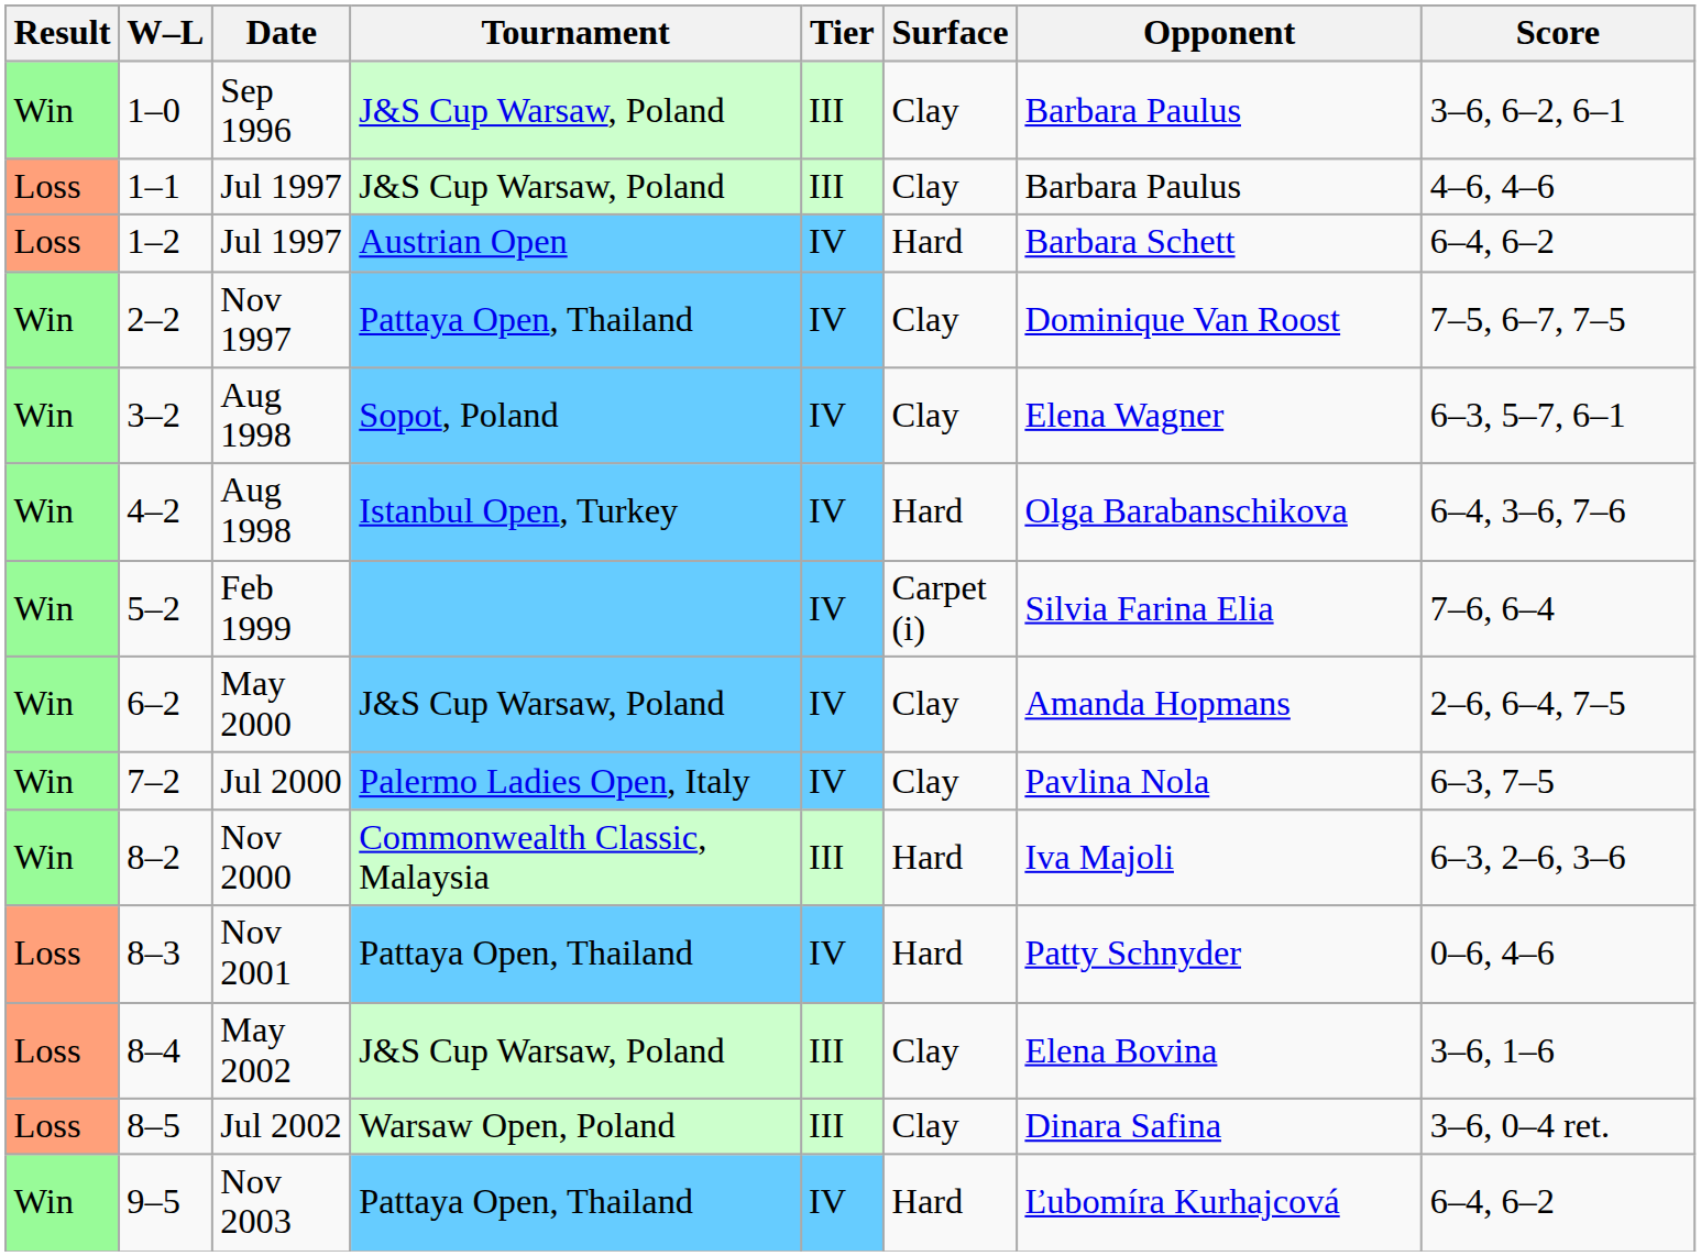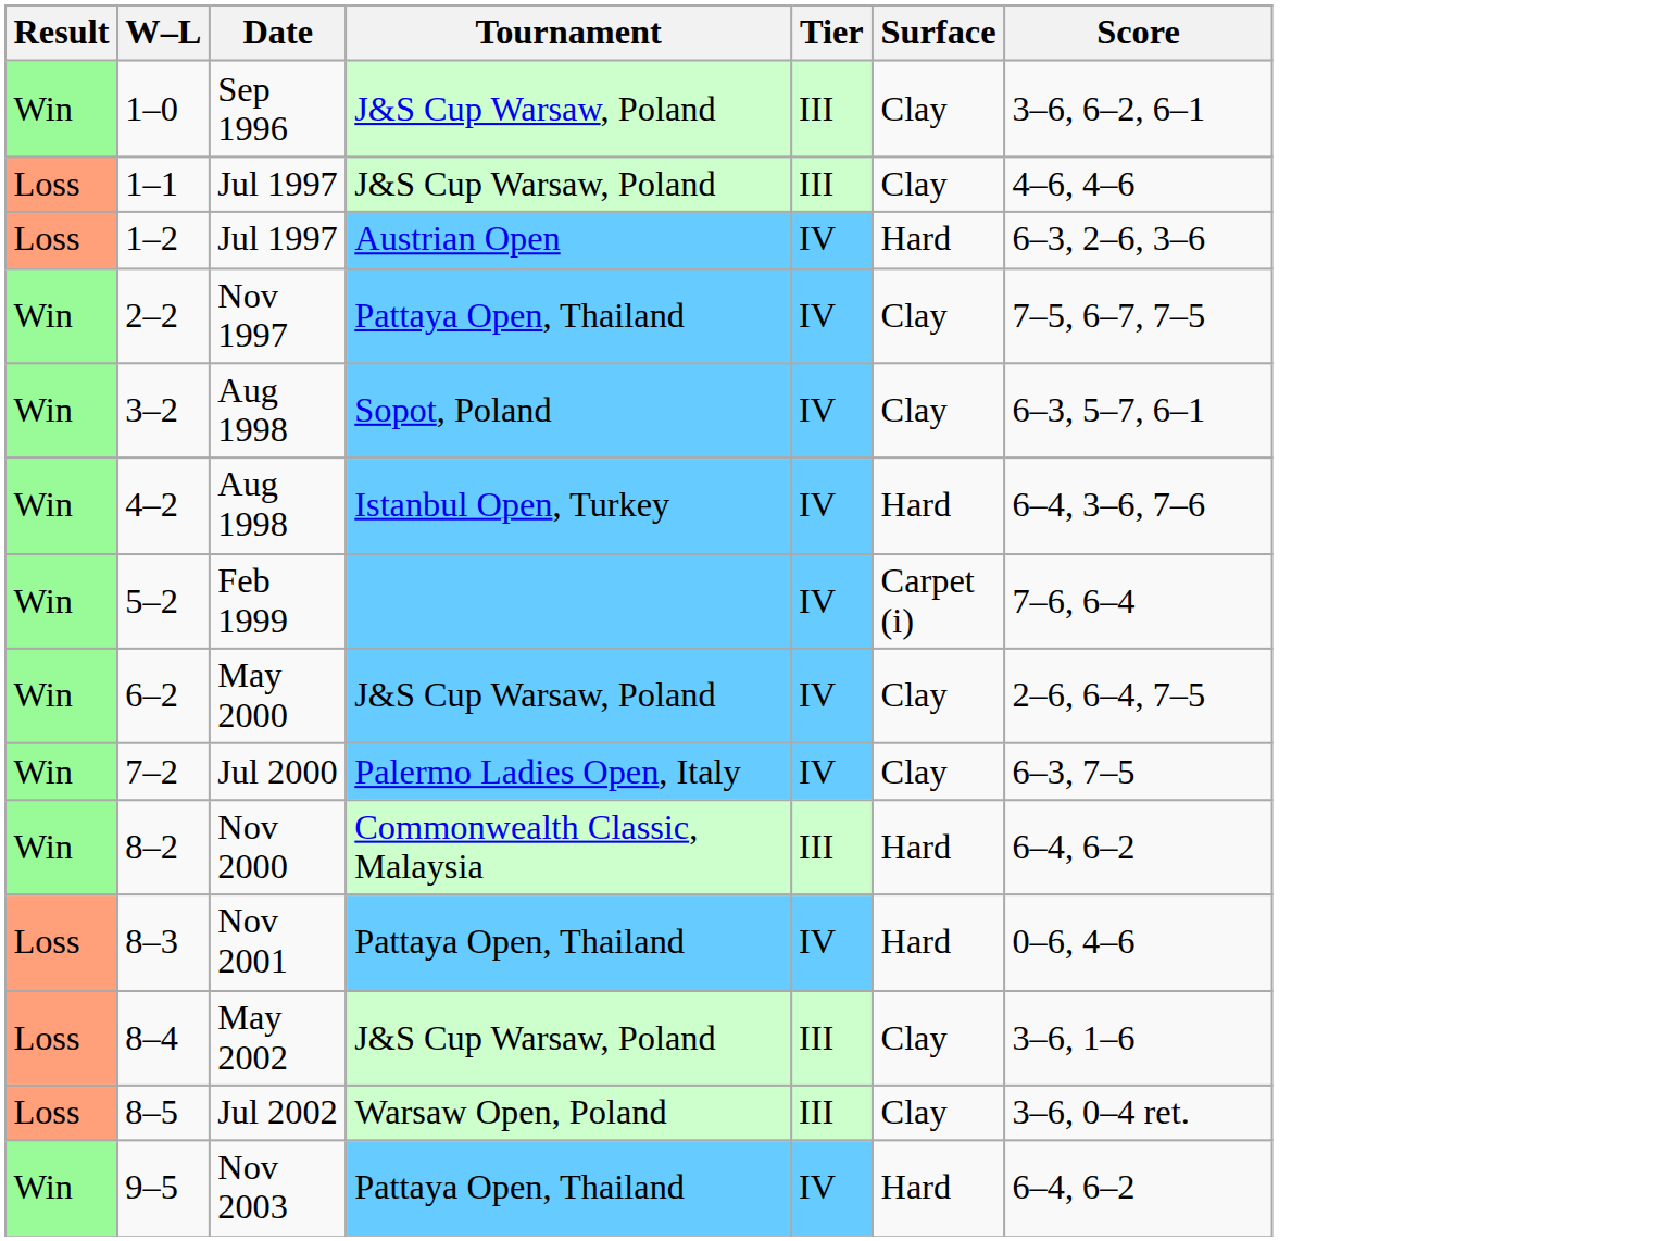 <table class="sortable wikitable">
 <tr>
 <th>Result</th>
 <th class="unsortable">W–L</th>
 <th style="width:55px">Date</th>
 <th style="width:195px">Tournament</th>
 <th style="width:30px">Tier</th>
 <th style="width:50px">Surface</th>
-<th style="width:175px">Opponent</th>
 <th style="width:115px" class="unsortable">Score</th>
 </tr>
 <tr>
 <td style="background:#98fb98;">Win</td>
 <td>1–0</td>
 <td>Sep 1996</td>
 <td style="background:#ccffcc;"><a href='#'>J&S Cup Warsaw</a>, Poland</td>
 <td style="background:#ccffcc;">III</td>
 <td>Clay</td>
-<td> <a href='#'>Barbara Paulus</a></td>
 <td>3–6, 6–2, 6–1</td>
 </tr>
 <tr>
 <td style="background:#ffa07a;">Loss</td>
 <td>1–1</td>
 <td>Jul 1997</td>
 <td style="background:#ccffcc;">J&S Cup Warsaw, Poland</td>
 <td style="background:#ccffcc;">III</td>
 <td>Clay</td>
-<td> Barbara Paulus</td>
 <td>4–6, 4–6</td>
 </tr>
 <tr>
 <td style="background:#ffa07a;">Loss</td>
 <td>1–2</td>
 <td>Jul 1997</td>
 <td style="background:#66ccff;"><a href='#'>Austrian Open</a></td>
 <td style="background:#66ccff;">IV</td>
 <td>Hard</td>
-<td> <a href='#'>Barbara Schett</a></td>
-<td>6–4, 6–2</td>
+<td>6–3, 2–6, 3–6</td>
 </tr>
 <tr>
 <td style="background:#98fb98;">Win</td>
 <td>2–2</td>
 <td>Nov 1997</td>
 <td style="background:#66ccff;"><a href='#'>Pattaya Open</a>, Thailand</td>
 <td style="background:#66ccff;">IV</td>
 <td>Clay</td>
-<td> <a href='#'>Dominique Van Roost</a></td>
 <td>7–5, 6–7, 7–5</td>
 </tr>
 <tr>
 <td style="background:#98fb98;">Win</td>
 <td>3–2</td>
 <td>Aug 1998</td>
 <td style="background:#66ccff;"><a href='#'>Sopot</a>, Poland</td>
 <td style="background:#66ccff;">IV</td>
 <td>Clay</td>
-<td> <a href='#'>Elena Wagner</a></td>
 <td>6–3, 5–7, 6–1</td>
 </tr>
 <tr>
 <td style="background:#98fb98;">Win</td>
 <td>4–2</td>
 <td>Aug 1998</td>
 <td style="background:#66ccff;"><a href='#'>Istanbul Open</a>, Turkey</td>
 <td style="background:#66ccff;">IV</td>
 <td>Hard</td>
-<td> <a href='#'>Olga Barabanschikova</a></td>
 <td>6–4, 3–6, 7–6</td>
 </tr>
 <tr>
 <td style="background:#98fb98;">Win</td>
 <td>5–2</td>
 <td>Feb 1999</td>
 <td style="background:#66ccff;"></td>
 <td style="background:#66ccff;">IV</td>
 <td>Carpet (i)</td>
-<td> <a href='#'>Silvia Farina Elia</a></td>
 <td>7–6, 6–4</td>
 </tr>
 <tr>
 <td style="background:#98fb98;">Win</td>
 <td>6–2</td>
 <td>May 2000</td>
 <td style="background:#66ccff;">J&S Cup Warsaw, Poland</td>
 <td style="background:#66ccff;">IV</td>
 <td>Clay</td>
-<td> <a href='#'>Amanda Hopmans</a></td>
 <td>2–6, 6–4, 7–5</td>
 </tr>
 <tr>
 <td style="background:#98fb98;">Win</td>
 <td>7–2</td>
 <td>Jul 2000</td>
 <td style="background:#66ccff;"><a href='#'>Palermo Ladies Open</a>, Italy</td>
 <td style="background:#66ccff;">IV</td>
 <td>Clay</td>
-<td> <a href='#'>Pavlina Nola</a></td>
 <td>6–3, 7–5</td>
 </tr>
 <tr>
 <td style="background:#98fb98;">Win</td>
 <td>8–2</td>
 <td>Nov 2000</td>
 <td style="background:#ccffcc;"><a href='#'>Commonwealth Classic</a>, Malaysia</td>
 <td style="background:#ccffcc;">III</td>
 <td>Hard</td>
-<td> <a href='#'>Iva Majoli</a></td>
-<td>6–3, 2–6, 3–6</td>
+<td>6–4, 6–2</td>
 </tr>
 <tr>
 <td style="background:#ffa07a;">Loss</td>
 <td>8–3</td>
 <td>Nov 2001</td>
 <td style="background:#66ccff;">Pattaya Open, Thailand</td>
 <td style="background:#66ccff;">IV</td>
 <td>Hard</td>
-<td> <a href='#'>Patty Schnyder</a></td>
 <td>0–6, 4–6</td>
 </tr>
 <tr>
 <td style="background:#ffa07a;">Loss</td>
 <td>8–4</td>
 <td>May 2002</td>
 <td style="background:#ccffcc;">J&S Cup Warsaw, Poland</td>
 <td style="background:#ccffcc;">III</td>
 <td>Clay</td>
-<td> <a href='#'>Elena Bovina</a></td>
 <td>3–6, 1–6</td>
 </tr>
 <tr>
 <td style="background:#ffa07a;">Loss</td>
 <td>8–5</td>
 <td>Jul 2002</td>
 <td style="background:#ccffcc;">Warsaw Open, Poland</td>
 <td style="background:#ccffcc;">III</td>
 <td>Clay</td>
-<td> <a href='#'>Dinara Safina</a></td>
 <td>3–6, 0–4 ret.</td>
 </tr>
 <tr>
 <td style="background:#98fb98;">Win</td>
 <td>9–5</td>
 <td>Nov 2003</td>
 <td style="background:#66ccff;">Pattaya Open, Thailand</td>
 <td style="background:#66ccff;">IV</td>
 <td>Hard</td>
-<td> <a href='#'>Ľubomíra Kurhajcová</a></td>
 <td>6–4, 6–2</td>
 </tr>
 </table>
